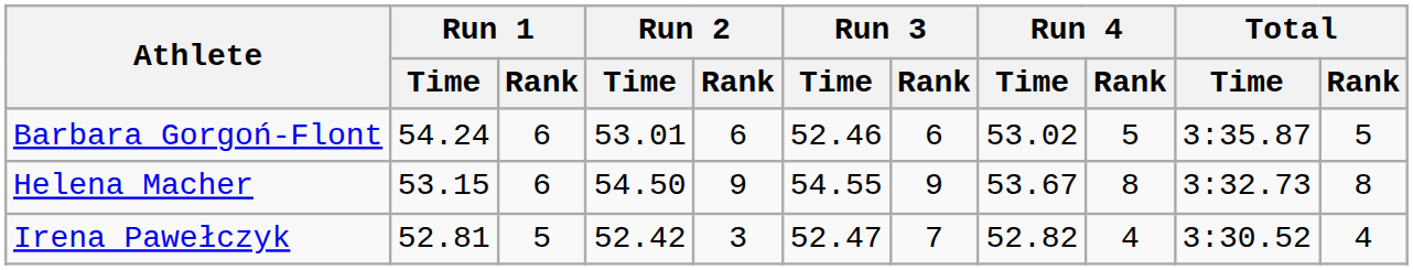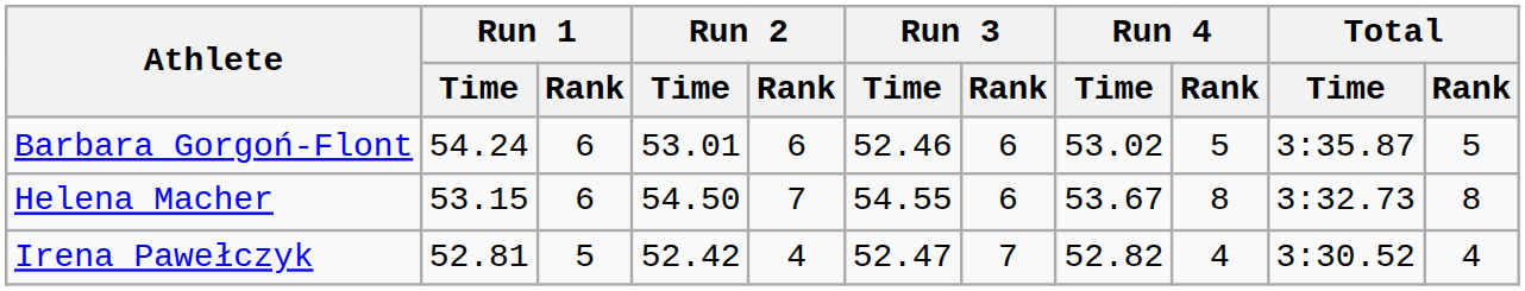 <table class="wikitable" border="1" style="font-size:90%">
 <tr>
 <th rowspan="2">Athlete</th>
 <th colspan="2">Run 1</th>
 <th colspan="2">Run 2</th>
 <th colspan="2">Run 3</th>
 <th colspan="2">Run 4</th>
 <th colspan="2">Total</th>
 </tr>
 <tr>
 <th>Time</th>
 <th>Rank</th>
 <th>Time</th>
 <th>Rank</th>
 <th>Time</th>
 <th>Rank</th>
 <th>Time</th>
 <th>Rank</th>
 <th>Time</th>
 <th>Rank</th>
 </tr>
 <tr>
 <td><a href='#'>Barbara Gorgoń-Flont</a></td>
 <td align="center">54.24</td>
 <td align="center">6</td>
 <td align="center">53.01</td>
 <td align="center">6</td>
 <td align="center">52.46</td>
 <td align="center">6</td>
 <td align="center">53.02</td>
 <td align="center">5</td>
 <td align="center">3:35.87</td>
 <td align="center">5</td>
 </tr>
 <tr>
 <td><a href='#'>Helena Macher</a></td>
 <td align="center">53.15</td>
 <td align="center">6</td>
 <td align="center">54.50</td>
-<td align="center">9</td>
+<td align="center">7</td>
 <td align="center">54.55</td>
-<td align="center">9</td>
+<td align="center">6</td>
 <td align="center">53.67</td>
 <td align="center">8</td>
 <td align="center">3:32.73</td>
 <td align="center">8</td>
 </tr>
 <tr>
 <td><a href='#'>Irena Pawełczyk</a></td>
 <td align="center">52.81</td>
 <td align="center">5</td>
 <td align="center">52.42</td>
-<td align="center">3</td>
+<td align="center">4</td>
 <td align="center">52.47</td>
 <td align="center">7</td>
 <td align="center">52.82</td>
 <td align="center">4</td>
 <td align="center">3:30.52</td>
 <td align="center">4</td>
 </tr>
 </table>
